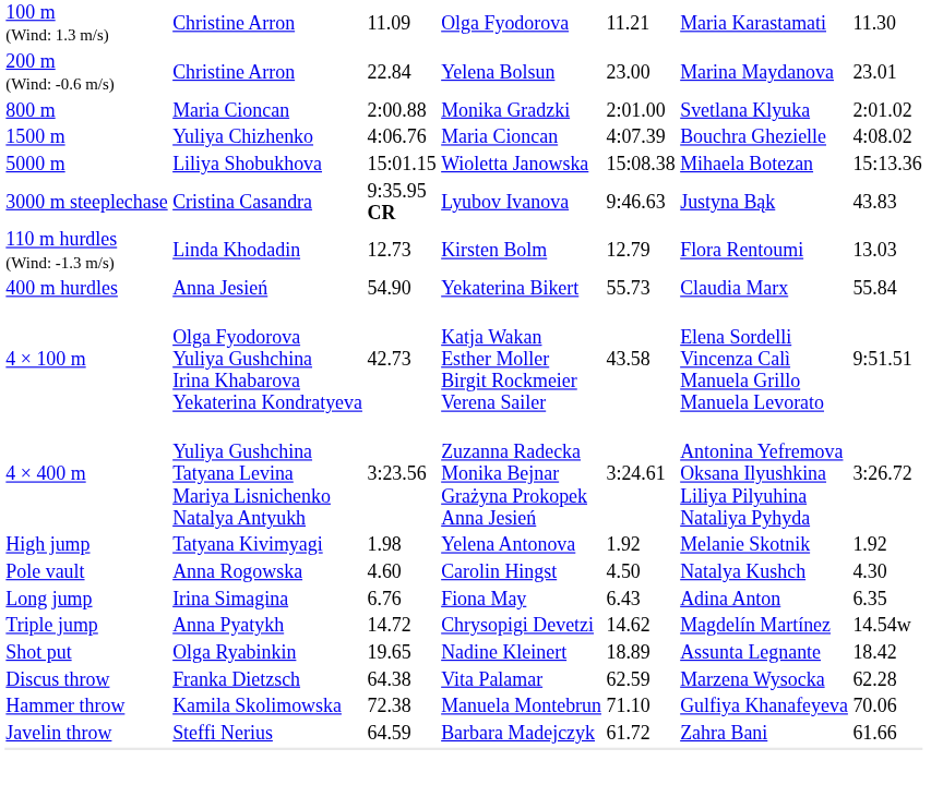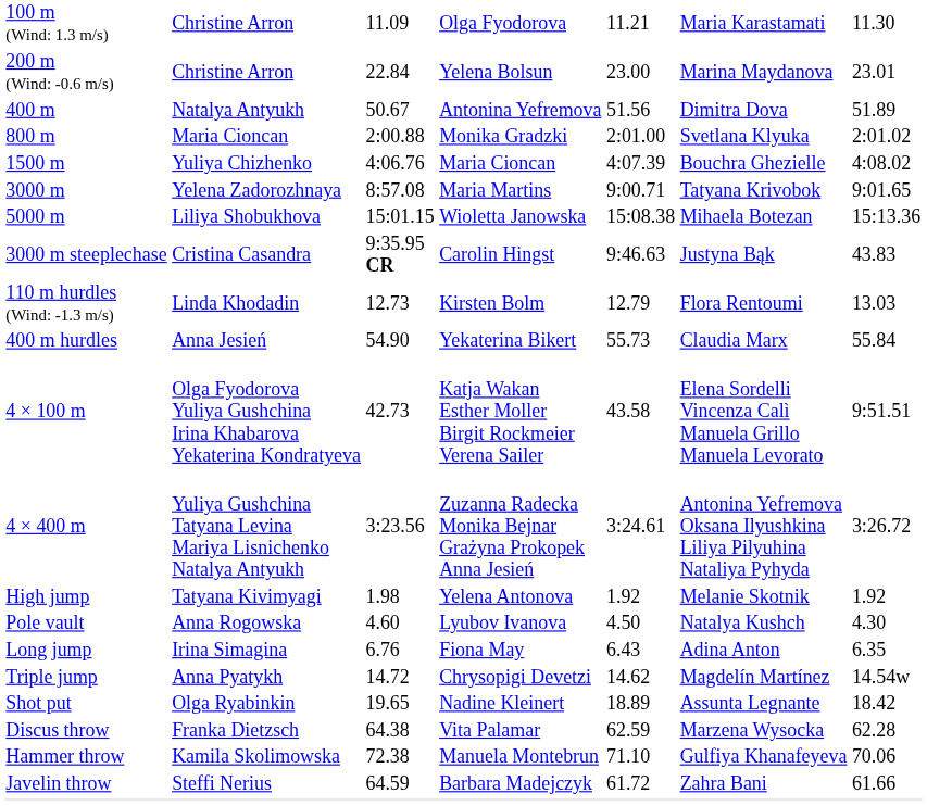 <table>
 <tr>
 <td><a href='#'>100 m</a><br><small>(Wind: 1.3 m/s)</small></td>
 <td><a href='#'>Christine Arron</a><br></td>
 <td>11.09</td>
 <td><a href='#'>Olga Fyodorova</a><br></td>
 <td>11.21</td>
 <td><a href='#'>Maria Karastamati</a><br></td>
 <td>11.30</td>
 </tr>
 <tr>
 <td><a href='#'>200 m</a><br><small>(Wind: -0.6 m/s)</small></td>
 <td><a href='#'>Christine Arron</a><br></td>
 <td>22.84</td>
 <td><a href='#'>Yelena Bolsun</a><br></td>
 <td>23.00</td>
 <td><a href='#'>Marina Maydanova</a><br></td>
 <td>23.01</td>
 </tr>
 <tr>
+<td><a href='#'>400 m</a></td>
+<td><a href='#'>Natalya Antyukh</a><br></td>
+<td>50.67</td>
+<td><a href='#'>Antonina Yefremova</a><br></td>
+<td>51.56</td>
+<td><a href='#'>Dimitra Dova</a><br></td>
+<td>51.89</td>
+</tr>
+<tr>
 <td><a href='#'>800 m</a></td>
 <td><a href='#'>Maria Cioncan</a><br></td>
 <td>2:00.88</td>
 <td><a href='#'>Monika Gradzki</a><br></td>
 <td>2:01.00</td>
 <td><a href='#'>Svetlana Klyuka</a><br></td>
 <td>2:01.02</td>
 </tr>
 <tr>
 <td><a href='#'>1500 m</a></td>
 <td><a href='#'>Yuliya Chizhenko</a><br></td>
 <td>4:06.76</td>
 <td><a href='#'>Maria Cioncan</a><br></td>
 <td>4:07.39</td>
 <td><a href='#'>Bouchra Ghezielle</a><br></td>
 <td>4:08.02</td>
 </tr>
 <tr>
+<td><a href='#'>3000 m</a></td>
+<td><a href='#'>Yelena Zadorozhnaya</a><br></td>
+<td>8:57.08</td>
+<td><a href='#'>Maria Martins</a><br></td>
+<td>9:00.71</td>
+<td><a href='#'>Tatyana Krivobok</a><br></td>
+<td>9:01.65</td>
+</tr>
+<tr>
 <td><a href='#'>5000 m</a></td>
 <td><a href='#'>Liliya Shobukhova</a><br></td>
 <td>15:01.15</td>
 <td><a href='#'>Wioletta Janowska</a><br></td>
 <td>15:08.38</td>
 <td><a href='#'>Mihaela Botezan</a><br></td>
 <td>15:13.36</td>
 </tr>
 <tr>
 <td><a href='#'>3000 m steeplechase</a></td>
 <td><a href='#'>Cristina Casandra</a><br></td>
 <td>9:35.95<br><strong>CR</strong></td>
-<td><a href='#'>Lyubov Ivanova</a><br></td>
+<td><a href='#'>Carolin Hingst</a><br></td>
 <td>9:46.63</td>
 <td><a href='#'>Justyna Bąk</a><br></td>
 <td>43.83</td>
 </tr>
 <tr>
 <td><a href='#'>110 m hurdles</a><br><small>(Wind: -1.3 m/s)</small></td>
 <td><a href='#'>Linda Khodadin</a><br></td>
 <td>12.73</td>
 <td><a href='#'>Kirsten Bolm</a><br></td>
 <td>12.79</td>
 <td><a href='#'>Flora Rentoumi</a><br></td>
 <td>13.03</td>
 </tr>
 <tr>
 <td><a href='#'>400 m hurdles</a></td>
 <td><a href='#'>Anna Jesień</a><br></td>
 <td>54.90</td>
 <td><a href='#'>Yekaterina Bikert</a><br></td>
 <td>55.73</td>
 <td><a href='#'>Claudia Marx</a><br></td>
 <td>55.84</td>
 </tr>
 <tr>
 <td><a href='#'>4 × 100 m</a></td>
 <td><br><a href='#'>Olga Fyodorova</a><br><a href='#'>Yuliya Gushchina</a><br><a href='#'>Irina Khabarova</a><br><a href='#'>Yekaterina Kondratyeva</a></td>
 <td>42.73</td>
 <td><br><a href='#'>Katja Wakan</a><br><a href='#'>Esther Moller</a><br><a href='#'>Birgit Rockmeier</a><br><a href='#'>Verena Sailer</a></td>
 <td>43.58</td>
 <td><br><a href='#'>Elena Sordelli</a><br><a href='#'>Vincenza Calì</a><br><a href='#'>Manuela Grillo</a><br><a href='#'>Manuela Levorato</a></td>
 <td>9:51.51</td>
 </tr>
 <tr>
 <td><a href='#'>4 × 400 m</a></td>
 <td><br><a href='#'>Yuliya Gushchina</a><br><a href='#'>Tatyana Levina</a><br><a href='#'>Mariya Lisnichenko</a><br><a href='#'>Natalya Antyukh</a></td>
 <td>3:23.56</td>
 <td><br><a href='#'>Zuzanna Radecka</a><br><a href='#'>Monika Bejnar</a><br><a href='#'>Grażyna Prokopek</a><br><a href='#'>Anna Jesień</a></td>
 <td>3:24.61</td>
 <td><br><a href='#'>Antonina Yefremova</a><br><a href='#'>Oksana Ilyushkina</a><br><a href='#'>Liliya Pilyuhina</a><br><a href='#'>Nataliya Pyhyda</a></td>
 <td>3:26.72</td>
 </tr>
 <tr>
 <td><a href='#'>High jump</a></td>
 <td><a href='#'>Tatyana Kivimyagi</a><br></td>
 <td>1.98</td>
 <td><a href='#'>Yelena Antonova</a><br></td>
 <td>1.92</td>
 <td><a href='#'>Melanie Skotnik</a><br></td>
 <td>1.92</td>
 </tr>
 <tr>
 <td><a href='#'>Pole vault</a></td>
 <td><a href='#'>Anna Rogowska</a><br></td>
 <td>4.60</td>
-<td><a href='#'>Carolin Hingst</a><br></td>
+<td><a href='#'>Lyubov Ivanova</a><br></td>
 <td>4.50</td>
 <td><a href='#'>Natalya Kushch</a><br></td>
 <td>4.30</td>
 </tr>
 <tr>
 <td><a href='#'>Long jump</a></td>
 <td><a href='#'>Irina Simagina</a><br></td>
 <td>6.76</td>
 <td><a href='#'>Fiona May</a><br></td>
 <td>6.43</td>
 <td><a href='#'>Adina Anton</a><br></td>
 <td>6.35</td>
 </tr>
 <tr>
 <td><a href='#'>Triple jump</a></td>
 <td><a href='#'>Anna Pyatykh</a><br></td>
 <td>14.72</td>
 <td><a href='#'>Chrysopigi Devetzi</a><br></td>
 <td>14.62</td>
 <td><a href='#'>Magdelín Martínez</a><br></td>
 <td>14.54w</td>
 </tr>
 <tr>
 <td><a href='#'>Shot put</a></td>
 <td><a href='#'>Olga Ryabinkin</a><br></td>
 <td>19.65</td>
 <td><a href='#'>Nadine Kleinert</a><br></td>
 <td>18.89</td>
 <td><a href='#'>Assunta Legnante</a><br></td>
 <td>18.42</td>
 </tr>
 <tr>
 <td><a href='#'>Discus throw</a></td>
 <td><a href='#'>Franka Dietzsch</a><br></td>
 <td>64.38</td>
 <td><a href='#'>Vita Palamar</a><br></td>
 <td>62.59</td>
 <td><a href='#'>Marzena Wysocka</a><br></td>
 <td>62.28</td>
 </tr>
 <tr>
 <td><a href='#'>Hammer throw</a></td>
 <td><a href='#'>Kamila Skolimowska</a><br></td>
 <td>72.38</td>
 <td><a href='#'>Manuela Montebrun</a><br></td>
 <td>71.10</td>
 <td><a href='#'>Gulfiya Khanafeyeva</a><br></td>
 <td>70.06</td>
 </tr>
 <tr>
 <td><a href='#'>Javelin throw</a></td>
 <td><a href='#'>Steffi Nerius</a><br></td>
 <td>64.59</td>
 <td><a href='#'>Barbara Madejczyk</a><br></td>
 <td>61.72</td>
 <td><a href='#'>Zahra Bani</a><br></td>
 <td>61.66</td>
 </tr>
 <tr style="background:#e8e8e8;">
 <td colspan=7></td>
 </tr>
 </table>
